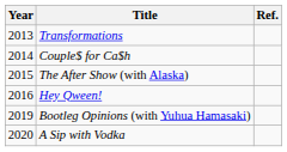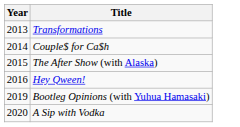 <table class="wikitable">
 <tr>
 <th>Year</th>
 <th>Title</th>
-<th>Ref.</th>
 </tr>
 <tr>
 <td>2013</td>
 <td><em><a href='#'>Transformations</a></em></td>
-<td></td>
 </tr>
 <tr>
 <td>2014</td>
 <td><em>Couple$ for Ca$h</em></td>
-<td></td>
 </tr>
 <tr>
 <td>2015</td>
 <td><em>The After Show</em> (with <a href='#'>Alaska</a>)</td>
-<td></td>
 </tr>
 <tr>
 <td>2016</td>
 <td><em><a href='#'>Hey Qween!</a></em></td>
-<td></td>
 </tr>
 <tr>
 <td>2019</td>
 <td><em>Bootleg Opinions</em> (with <a href='#'>Yuhua Hamasaki</a>)</td>
-<td></td>
 </tr>
 <tr>
 <td>2020</td>
 <td><em>A Sip with Vodka</em></td>
-<td></td>
 </tr>
 </table>
